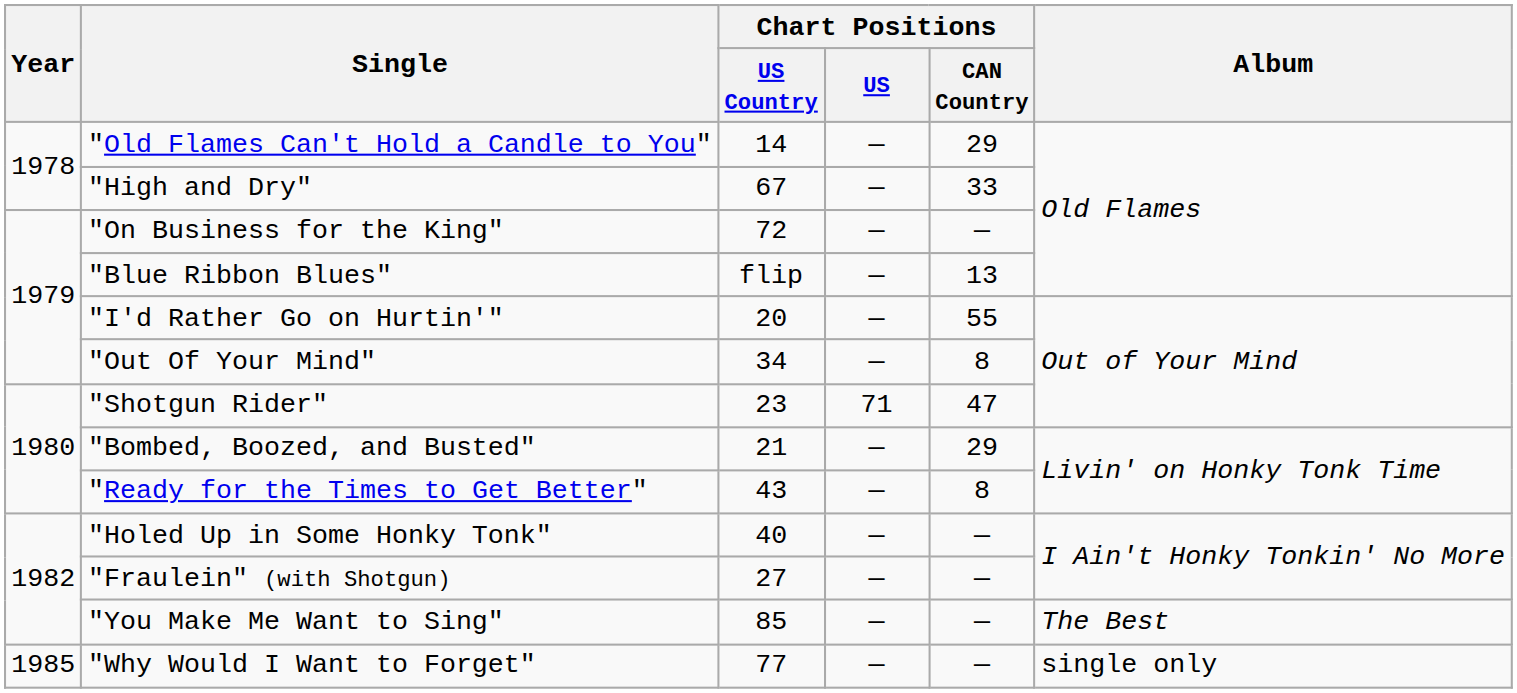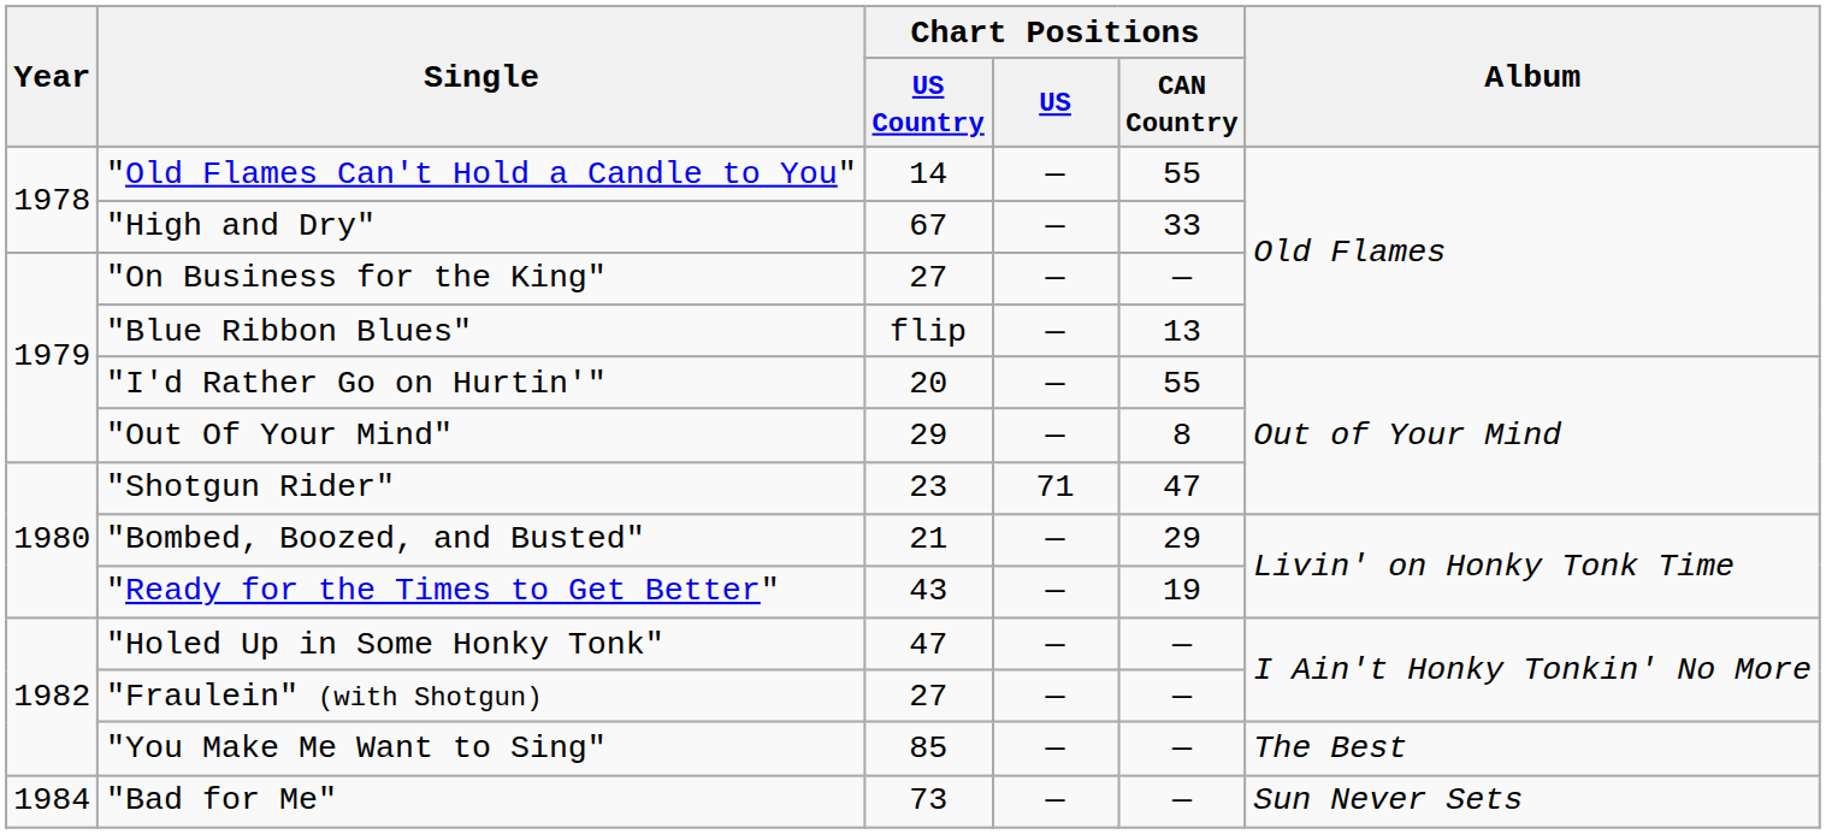 <table class="wikitable">
 <tr>
 <th rowspan="2">Year</th>
 <th rowspan="2">Single</th>
 <th colspan="3">Chart Positions</th>
 <th rowspan="2">Album</th>
 </tr>
 <tr>
 <th width="45"><small><a href='#'>US Country</a></small></th>
 <th width="45"><small><a href='#'>US</a></small></th>
 <th width="45"><small>CAN Country</small></th>
 </tr>
 <tr>
 <td rowspan="2">1978</td>
 <td>"<a href='#'>Old Flames Can't Hold a Candle to You</a>"</td>
 <td align="center">14</td>
 <td align="center">—</td>
-<td align="center">29</td>
+<td align="center">55</td>
 <td rowspan="4"><em>Old Flames</em></td>
 </tr>
 <tr>
 <td>"High and Dry"</td>
 <td align="center">67</td>
 <td align="center">—</td>
 <td align="center">33</td>
 </tr>
 <tr>
 <td rowspan="4">1979</td>
 <td>"On Business for the King"</td>
-<td align="center">72</td>
+<td align="center">27</td>
 <td align="center">—</td>
 <td align="center">—</td>
 </tr>
 <tr>
 <td>"Blue Ribbon Blues"</td>
 <td align="center">flip</td>
 <td align="center">—</td>
 <td align="center">13</td>
 </tr>
 <tr>
 <td>"I'd Rather Go on Hurtin'"</td>
 <td align="center">20</td>
 <td align="center">—</td>
 <td align="center">55</td>
 <td rowspan="3"><em>Out of Your Mind</em></td>
 </tr>
 <tr>
 <td>"Out Of Your Mind"</td>
-<td align="center">34</td>
+<td align="center">29</td>
 <td align="center">—</td>
 <td align="center">8</td>
 </tr>
 <tr>
 <td rowspan="3">1980</td>
 <td>"Shotgun Rider"</td>
 <td align="center">23</td>
 <td align="center">71</td>
 <td align="center">47</td>
 </tr>
 <tr>
 <td>"Bombed, Boozed, and Busted"</td>
 <td align="center">21</td>
 <td align="center">—</td>
 <td align="center">29</td>
 <td rowspan="2"><em>Livin' on Honky Tonk Time</em></td>
 </tr>
 <tr>
 <td>"<a href='#'>Ready for the Times to Get Better</a>"</td>
 <td align="center">43</td>
 <td align="center">—</td>
-<td align="center">8</td>
+<td align="center">19</td>
 </tr>
 <tr>
 <td rowspan="3">1982</td>
 <td>"Holed Up in Some Honky Tonk"</td>
-<td align="center">40</td>
+<td align="center">47</td>
 <td align="center">—</td>
 <td align="center">—</td>
 <td rowspan="2"><em>I Ain't Honky Tonkin' No More</em></td>
 </tr>
 <tr>
 <td>"Fraulein" <small>(with Shotgun)</small></td>
 <td align="center">27</td>
 <td align="center">—</td>
 <td align="center">—</td>
 </tr>
 <tr>
 <td>"You Make Me Want to Sing"</td>
 <td align="center">85</td>
 <td align="center">—</td>
 <td align="center">—</td>
 <td><em>The Best</em></td>
 </tr>
 <tr>
-<td>1985</td>
-<td>"Why Would I Want to Forget"</td>
-<td align="center">77</td>
+<td>1984</td>
+<td>"Bad for Me"</td>
+<td align="center">73</td>
 <td align="center">—</td>
 <td align="center">—</td>
-<td>single only</td>
+<td><em>Sun Never Sets</em></td>
 </tr>
 </table>
